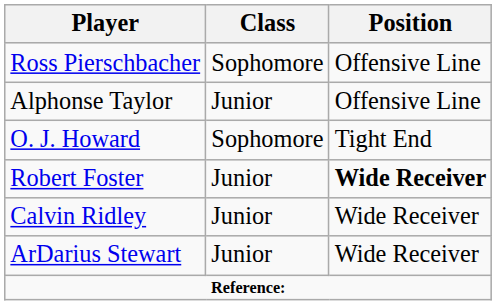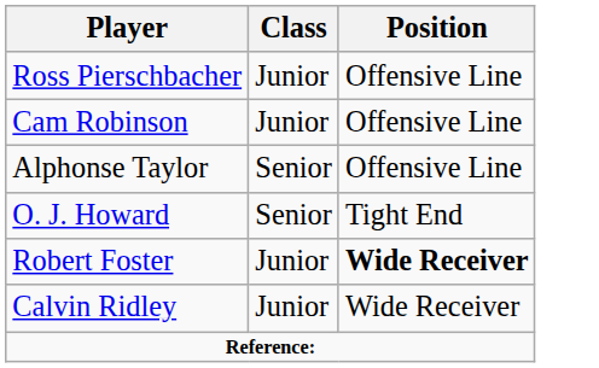 <table class="wikitable">
 <tr>
 <th>Player</th>
 <th>Class</th>
 <th>Position</th>
 </tr>
 <tr>
 <td><a href='#'>Ross Pierschbacher</a></td>
-<td> Sophomore</td>
+<td> Junior</td>
+<td>Offensive Line</td>
+</tr>
+<tr>
+<td><a href='#'>Cam Robinson</a></td>
+<td>Junior</td>
 <td>Offensive Line</td>
 </tr>
 <tr>
 <td>Alphonse Taylor</td>
-<td>Junior</td>
+<td>Senior</td>
 <td>Offensive Line</td>
 </tr>
 <tr>
 <td><a href='#'>O. J. Howard</a></td>
-<td>Sophomore</td>
+<td>Senior</td>
 <td>Tight End</td>
 </tr>
 <tr>
 <td><a href='#'>Robert Foster</a></td>
 <td>Junior</td>
 <td><strong>Wide Receiver</strong></td>
 </tr>
 <tr>
 <td><a href='#'>Calvin Ridley</a></td>
 <td> Junior</td>
 <td>Wide Receiver</td>
 </tr>
 <tr>
-<td><a href='#'>ArDarius Stewart</a></td>
-<td> Junior</td>
-<td>Wide Receiver</td>
-</tr>
-<tr>
 <td colspan="3"  style="font-size:8pt; text-align:center;"><strong>Reference:</strong></td>
 </tr>
 </table>
